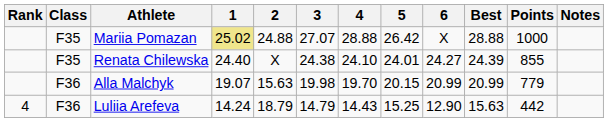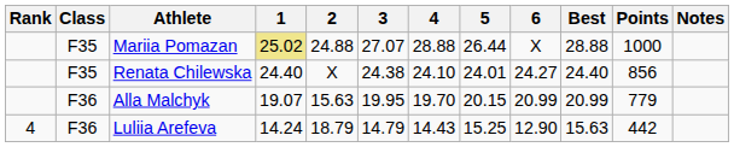 <table class="wikitable sortable" style="text-align:center">
 <tr>
 <th>Rank</th>
 <th>Class</th>
 <th>Athlete</th>
 <th>1</th>
 <th>2</th>
 <th>3</th>
 <th>4</th>
 <th>5</th>
 <th>6</th>
 <th>Best</th>
 <th>Points</th>
 <th>Notes</th>
 </tr>
 <tr>
 <td></td>
 <td>F35</td>
 <td style="text-align:left"><a href='#'>Mariia Pomazan</a><br></td>
 <td style="background: khaki;">25.02</td>
 <td>24.88</td>
 <td>27.07</td>
 <td>28.88</td>
-<td>26.42</td>
+<td>26.44</td>
 <td>X</td>
 <td>28.88</td>
 <td>1000</td>
 <td></td>
 </tr>
 <tr>
 <td></td>
 <td>F35</td>
 <td style="text-align:left"><a href='#'>Renata Chilewska</a><br></td>
 <td>24.40</td>
 <td>X</td>
 <td>24.38</td>
 <td>24.10</td>
 <td>24.01</td>
 <td>24.27</td>
-<td>24.39</td>
-<td>855</td>
+<td>24.40</td>
+<td>856</td>
 <td></td>
 </tr>
 <tr>
 <td></td>
 <td>F36</td>
 <td style="text-align:left"><a href='#'>Alla Malchyk</a><br></td>
 <td>19.07</td>
 <td>15.63</td>
-<td>19.98</td>
+<td>19.95</td>
 <td>19.70</td>
 <td>20.15</td>
 <td>20.99</td>
 <td>20.99</td>
 <td>779</td>
 <td></td>
 </tr>
 <tr>
 <td>4</td>
 <td>F36</td>
 <td style="text-align:left"><a href='#'>Luliia Arefeva</a><br></td>
 <td>14.24</td>
 <td>18.79</td>
 <td>14.79</td>
 <td>14.43</td>
 <td>15.25</td>
 <td>12.90</td>
 <td>15.63</td>
 <td>442</td>
 <td></td>
 </tr>
 </table>
